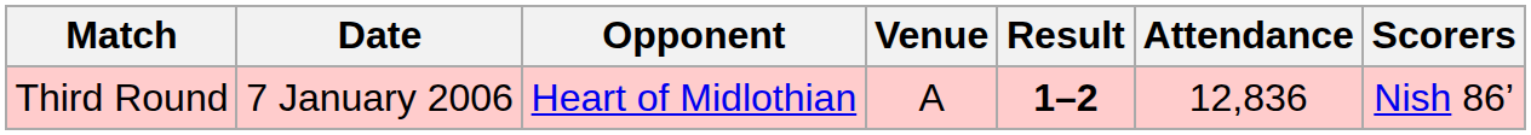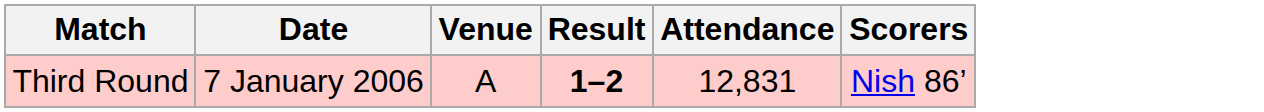 <table class="wikitable" style="font-size:100%; text-align:center">
 <tr>
 <th>Match</th>
 <th>Date</th>
-<th>Opponent</th>
 <th>Venue</th>
 <th>Result</th>
 <th>Attendance</th>
 <th>Scorers</th>
 </tr>
 <tr style="background: #FFCCCC;">
 <td>Third Round</td>
 <td>7 January 2006</td>
-<td><a href='#'>Heart of Midlothian</a></td>
 <td>A</td>
 <td><strong>1–2</strong></td>
-<td>12,836</td>
+<td>12,831</td>
 <td><a href='#'>Nish</a> 86’</td>
 </tr>
 </table>
